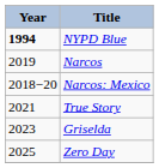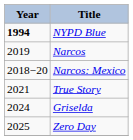 <table class="wikitable" style="font-size:95%;">
 <tr>
 <th style="background:#B0C4DE;">Year</th>
 <th style="background:#B0C4DE;">Title</th>
 </tr>
 <tr>
 <td><strong>1994</strong></td>
 <td><em><a href='#'>NYPD Blue</a></em></td>
 </tr>
 <tr>
 <td>2019</td>
 <td><em><a href='#'>Narcos</a></em></td>
 </tr>
 <tr>
 <td>2018−20</td>
 <td><em><a href='#'>Narcos: Mexico</a></em></td>
 </tr>
 <tr>
 <td>2021</td>
 <td><em><a href='#'>True Story</a></em></td>
 </tr>
 <tr>
-<td>2023</td>
+<td>2024</td>
 <td><em><a href='#'>Griselda</a></em></td>
 </tr>
 <tr>
 <td>2025</td>
 <td><em><a href='#'>Zero Day</a></em></td>
 </tr>
 <tr>
 </tr>
 </table>
